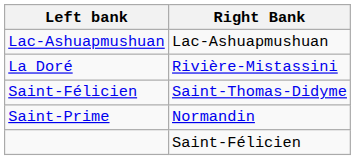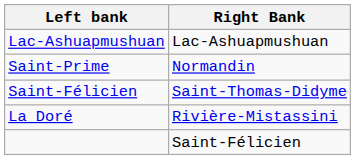 <table class = "wikitable">
 <tr>
 <th>Left bank</th>
 <th>Right Bank</th>
 </tr>
 <tr>
 <td><a href='#'>Lac-Ashuapmushuan</a></td>
 <td>Lac-Ashuapmushuan</td>
 </tr>
 <tr>
-<td><a href='#'>La Doré</a></td>
-<td><a href='#'>Rivière-Mistassini</a></td>
+<td><a href='#'>Saint-Prime</a></td>
+<td><a href='#'>Normandin</a></td>
 </tr>
 <tr>
 <td><a href='#'>Saint-Félicien</a></td>
 <td><a href='#'>Saint-Thomas-Didyme</a></td>
 </tr>
 <tr>
-<td><a href='#'>Saint-Prime</a></td>
-<td><a href='#'>Normandin</a></td>
+<td><a href='#'>La Doré</a></td>
+<td><a href='#'>Rivière-Mistassini</a></td>
 </tr>
 <tr>
 <td></td>
 <td>Saint-Félicien</td>
 </tr>
 </table>
